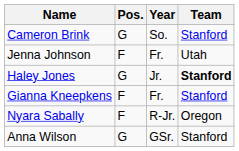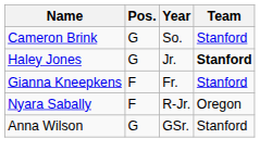 <table class="wikitable sortable" style="font-size:110%;" border="1">
 <tr>
 <th>Name</th>
 <th>Pos.</th>
 <th>Year</th>
 <th>Team</th>
 </tr>
 <tr>
 <td><a href='#'>Cameron Brink</a></td>
 <td>G</td>
 <td>So.</td>
 <td><a href='#'>Stanford</a></td>
-</tr>
-<tr>
-<td>Jenna Johnson</td>
-<td>F</td>
-<td>Fr.</td>
-<td>Utah</td>
 </tr>
 <tr>
 <td><a href='#'>Haley Jones</a></td>
 <td>G</td>
 <td>Jr.</td>
 <td><strong>Stanford</strong></td>
 </tr>
 <tr>
 <td><a href='#'>Gianna Kneepkens</a></td>
 <td>F</td>
 <td>Fr.</td>
 <td><a href='#'>Stanford</a></td>
 </tr>
 <tr>
 <td><a href='#'>Nyara Sabally</a></td>
 <td>F</td>
 <td>R-Jr.</td>
 <td>Oregon</td>
 </tr>
 <tr>
 <td>Anna Wilson</td>
 <td>G</td>
 <td>GSr.</td>
 <td>Stanford</td>
 </tr>
 </table>
